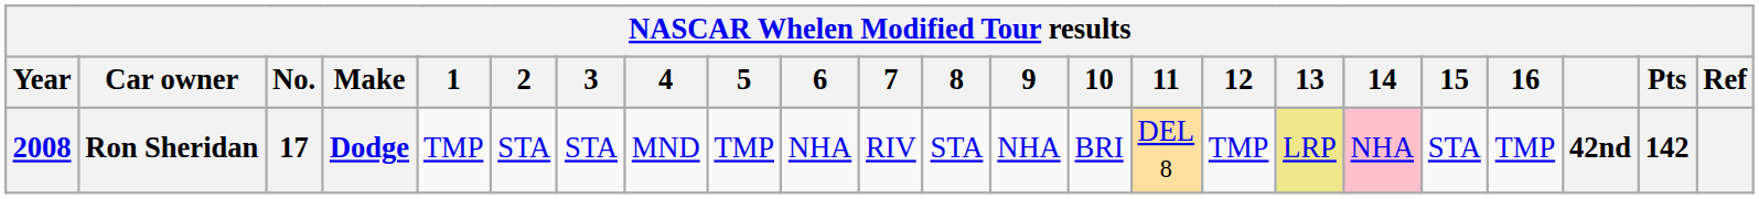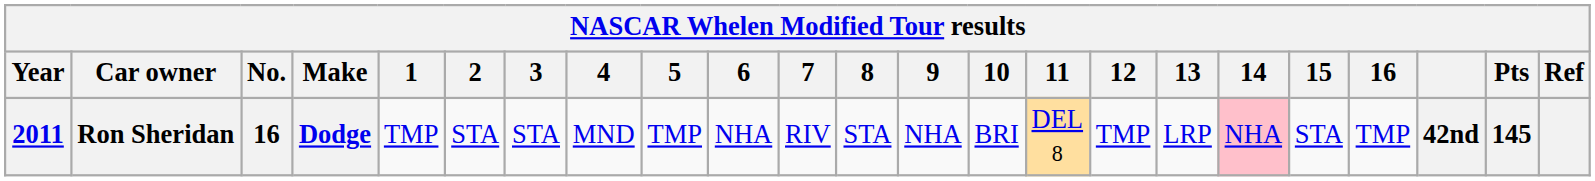 <table class="wikitable" style="text-align:center; font-size:75%">
 <tr>
 <th colspan=38><a href='#'>NASCAR Whelen Modified Tour</a> results</th>
 </tr>
 <tr>
 <th>Year</th>
 <th>Car owner</th>
 <th>No.</th>
 <th>Make</th>
 <th>1</th>
 <th>2</th>
 <th>3</th>
 <th>4</th>
 <th>5</th>
 <th>6</th>
 <th>7</th>
 <th>8</th>
 <th>9</th>
 <th>10</th>
 <th>11</th>
 <th>12</th>
 <th>13</th>
 <th>14</th>
 <th>15</th>
 <th>16</th>
 <th></th>
 <th>Pts</th>
 <th>Ref</th>
 </tr>
 <tr>
-<th><a href='#'>2008</a></th>
+<th><a href='#'>2011</a></th>
 <th>Ron Sheridan</th>
-<th>17</th>
+<th>16</th>
 <th><a href='#'>Dodge</a></th>
 <td><a href='#'>TMP</a></td>
 <td><a href='#'>STA</a></td>
 <td><a href='#'>STA</a></td>
 <td><a href='#'>MND</a></td>
 <td><a href='#'>TMP</a></td>
 <td><a href='#'>NHA</a></td>
 <td><a href='#'>RIV</a></td>
 <td><a href='#'>STA</a></td>
 <td><a href='#'>NHA</a></td>
 <td><a href='#'>BRI</a></td>
 <td style="background:#FFDF9F;"><a href='#'>DEL</a><br><small>8</small></td>
 <td><a href='#'>TMP</a></td>
-<td style="background: khaki;"><a href='#'>LRP</a></td>
+<td><a href='#'>LRP</a></td>
 <td style="background: pink;"><a href='#'>NHA</a></td>
 <td><a href='#'>STA</a></td>
 <td><a href='#'>TMP</a></td>
 <th>42nd</th>
-<th>142</th>
+<th>145</th>
 <th></th>
 </tr>
 </table>
